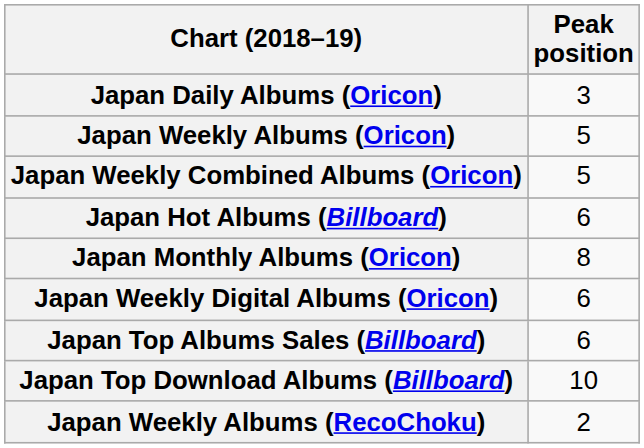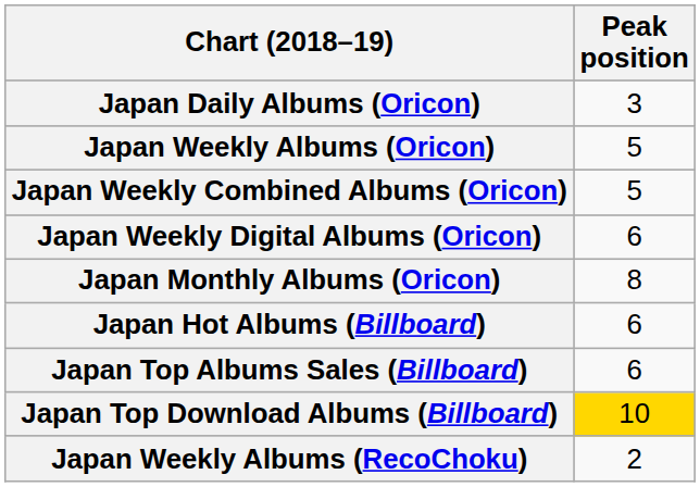 <table class="wikitable sortable plainrowheaders" style="text-align:center;">
 <tr>
 <th scope="col">Chart (2018–19)</th>
 <th scope="col">Peak<br>position</th>
 </tr>
 <tr>
 <th scope="row">Japan Daily Albums (<a href='#'>Oricon</a>)</th>
 <td style="text-align:center;">3</td>
 </tr>
 <tr>
 <th scope="row">Japan Weekly Albums (<a href='#'>Oricon</a>)</th>
 <td style="text-align:center;">5</td>
 </tr>
 <tr>
 <th scope="row">Japan Weekly Combined Albums (<a href='#'>Oricon</a>)</th>
 <td style="text-align:center;">5</td>
 </tr>
 <tr>
-<th scope="row">Japan Hot Albums (<em><a href='#'>Billboard</a></em>)</th>
+<th scope="row">Japan Weekly Digital Albums (<a href='#'>Oricon</a>)</th>
 <td style="text-align:center;">6</td>
 </tr>
 <tr>
 <th scope="row">Japan Monthly Albums (<a href='#'>Oricon</a>)</th>
 <td style="text-align:center;">8</td>
 </tr>
 <tr>
-<th scope="row">Japan Weekly Digital Albums (<a href='#'>Oricon</a>)</th>
+<th scope="row">Japan Hot Albums (<em><a href='#'>Billboard</a></em>)</th>
 <td style="text-align:center;">6</td>
 </tr>
 <tr>
 <th scope="row">Japan Top Albums Sales (<em><a href='#'>Billboard</a></em>)</th>
 <td style="text-align:center;">6</td>
 </tr>
 <tr>
 <th scope="row">Japan Top Download Albums (<em><a href='#'>Billboard</a></em>)</th>
-<td style="text-align:center;">10</td>
+<td style="background: gold; text-align:center;">10</td>
 </tr>
 <tr>
 <th scope="row">Japan Weekly Albums (<a href='#'>RecoChoku</a>)</th>
 <td style="text-align:center;">2</td>
 </tr>
 </table>
